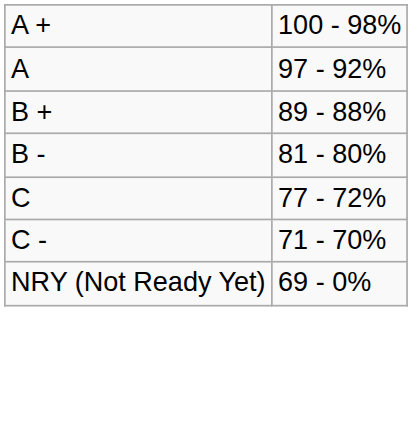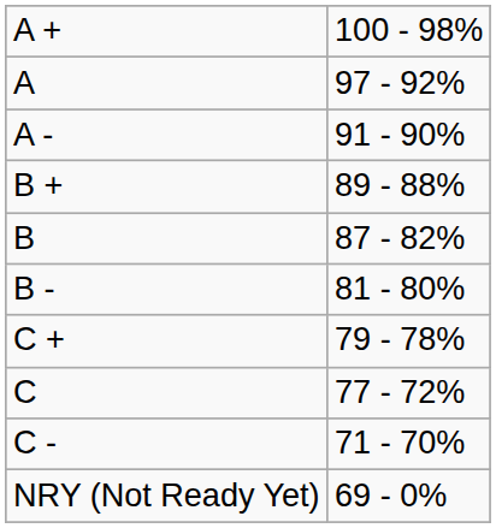 <table class="wikitable">
 <tr>
 <td>A +</td>
 <td>100 - 98%</td>
 </tr>
 <tr>
 <td>A</td>
 <td>97 - 92%</td>
 </tr>
 <tr>
+<td>A -</td>
+<td>91 - 90%</td>
+</tr>
+<tr>
 <td>B +</td>
 <td>89 - 88%</td>
 </tr>
 <tr>
+<td>B</td>
+<td>87 - 82%</td>
+</tr>
+<tr>
 <td>B -</td>
 <td>81 - 80%</td>
+</tr>
+<tr>
+<td>C +</td>
+<td>79 - 78%</td>
 </tr>
 <tr>
 <td>C</td>
 <td>77 - 72%</td>
 </tr>
 <tr>
 <td>C -</td>
 <td>71 - 70%</td>
 </tr>
 <tr>
 <td>NRY (Not Ready Yet)</td>
 <td>69 - 0%</td>
 </tr>
 </table>
